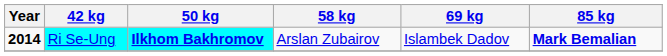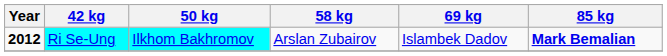 <table class="wikitable sortable"  style="font-size: 85%">
 <tr>
 <th>Year</th>
 <th width=200><a href='#'>42 kg</a></th>
 <th width=275><a href='#'>50 kg</a></th>
 <th width=275><a href='#'>58 kg</a></th>
 <th width=275><a href='#'>69 kg</a></th>
 <th width=275><a href='#'>85 kg</a></th>
 </tr>
 <tr>
-<td><strong>2014</strong></td>
+<td><strong>2012</strong></td>
 <td bgcolor="aqua"> <a href='#'>Ri Se-Ung</a></td>
-<td bgcolor="aqua"><strong> <a href='#'>Ilkhom Bakhromov</a></strong></td>
+<td bgcolor="aqua"> <a href='#'>Ilkhom Bakhromov</a></td>
 <td> <a href='#'>Arslan Zubairov</a></td>
 <td> <a href='#'>Islambek Dadov</a></td>
 <td><strong> <a href='#'>Mark Bemalian</a></strong></td>
 </tr>
 <tr>
 </tr>
 </table>
